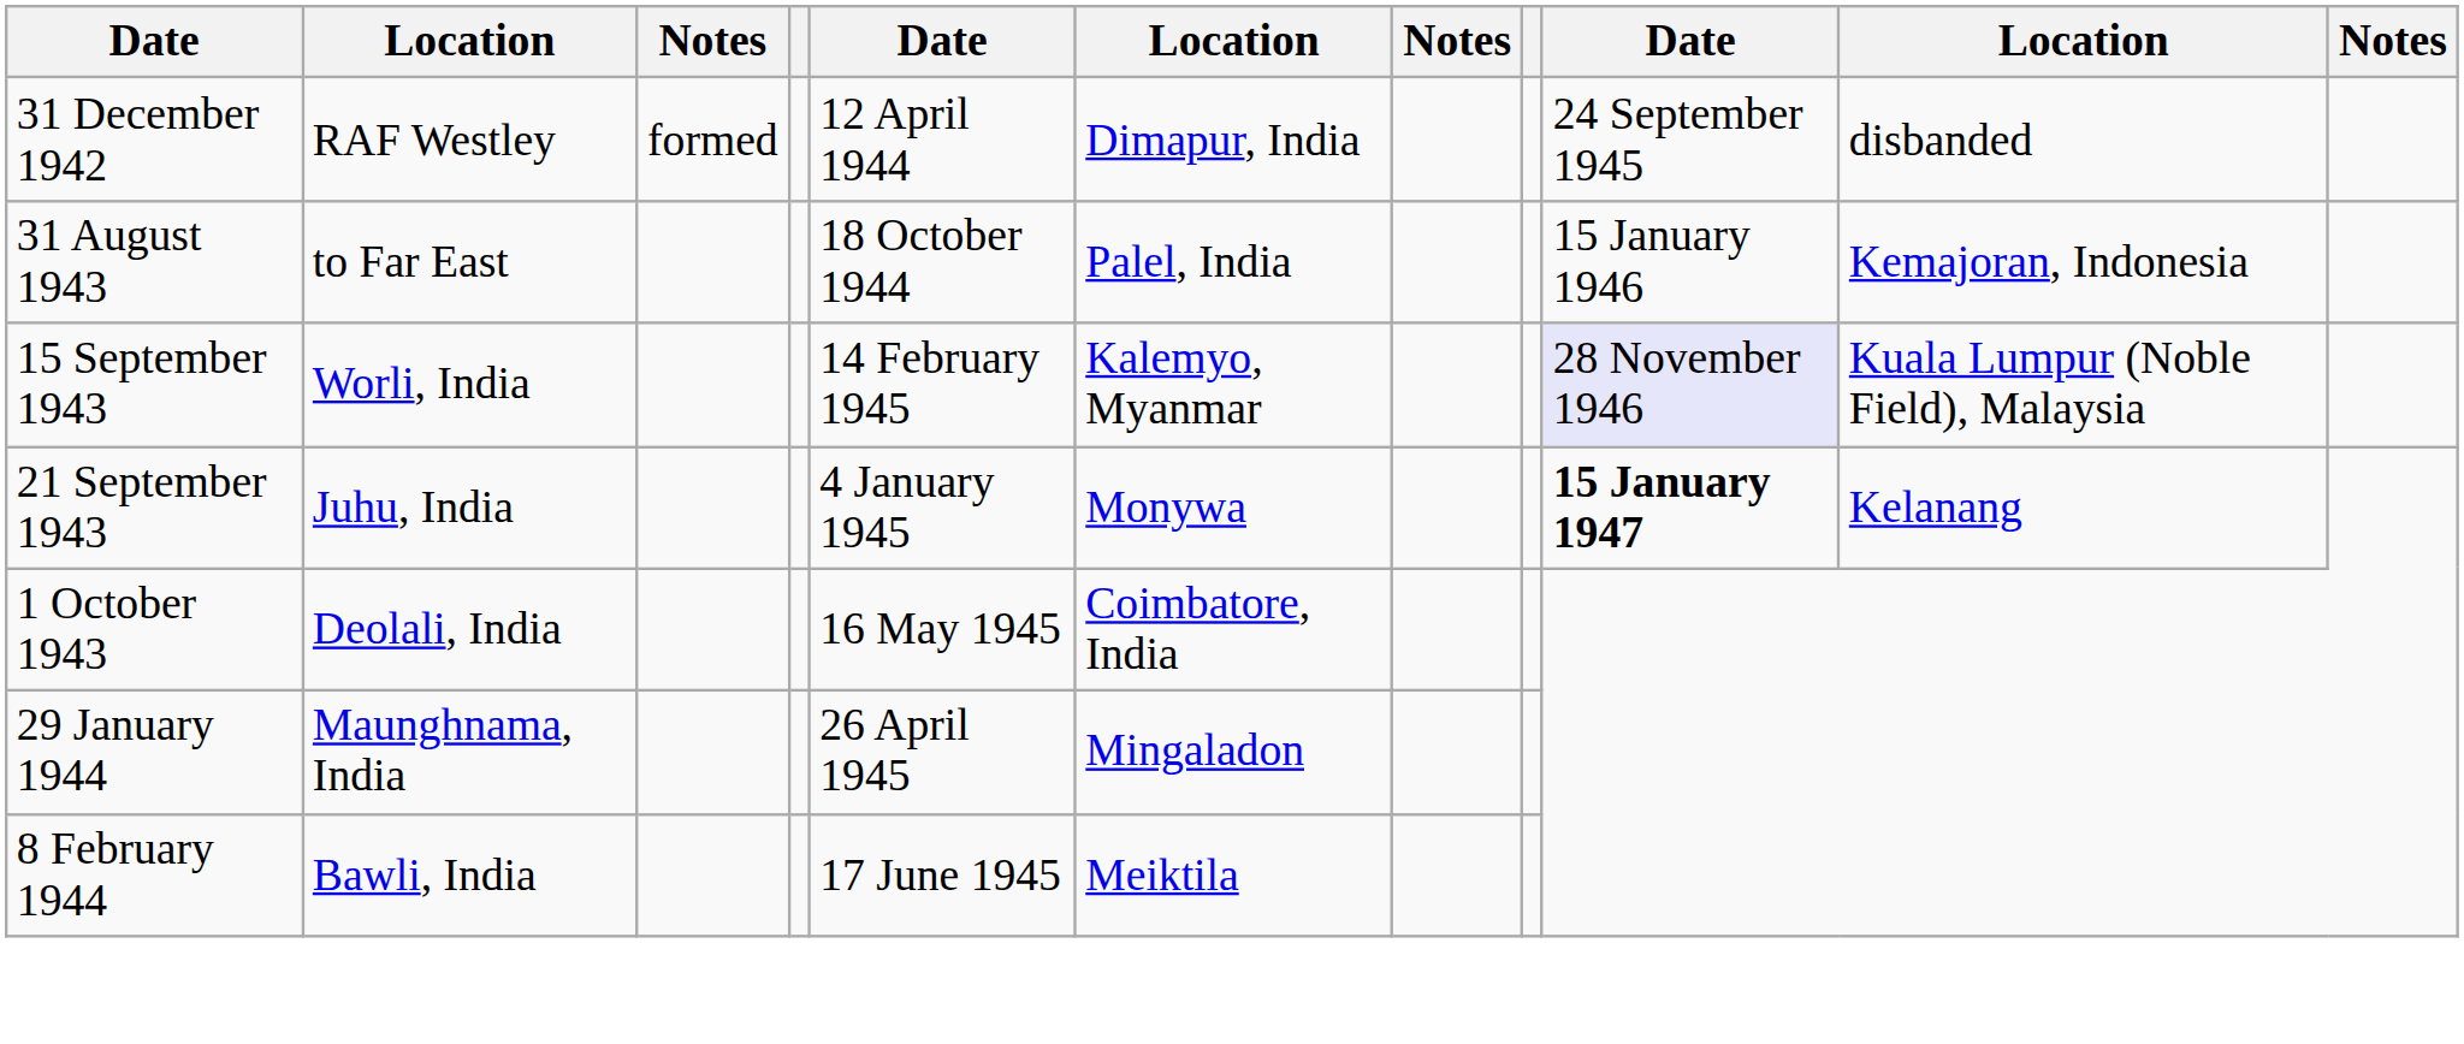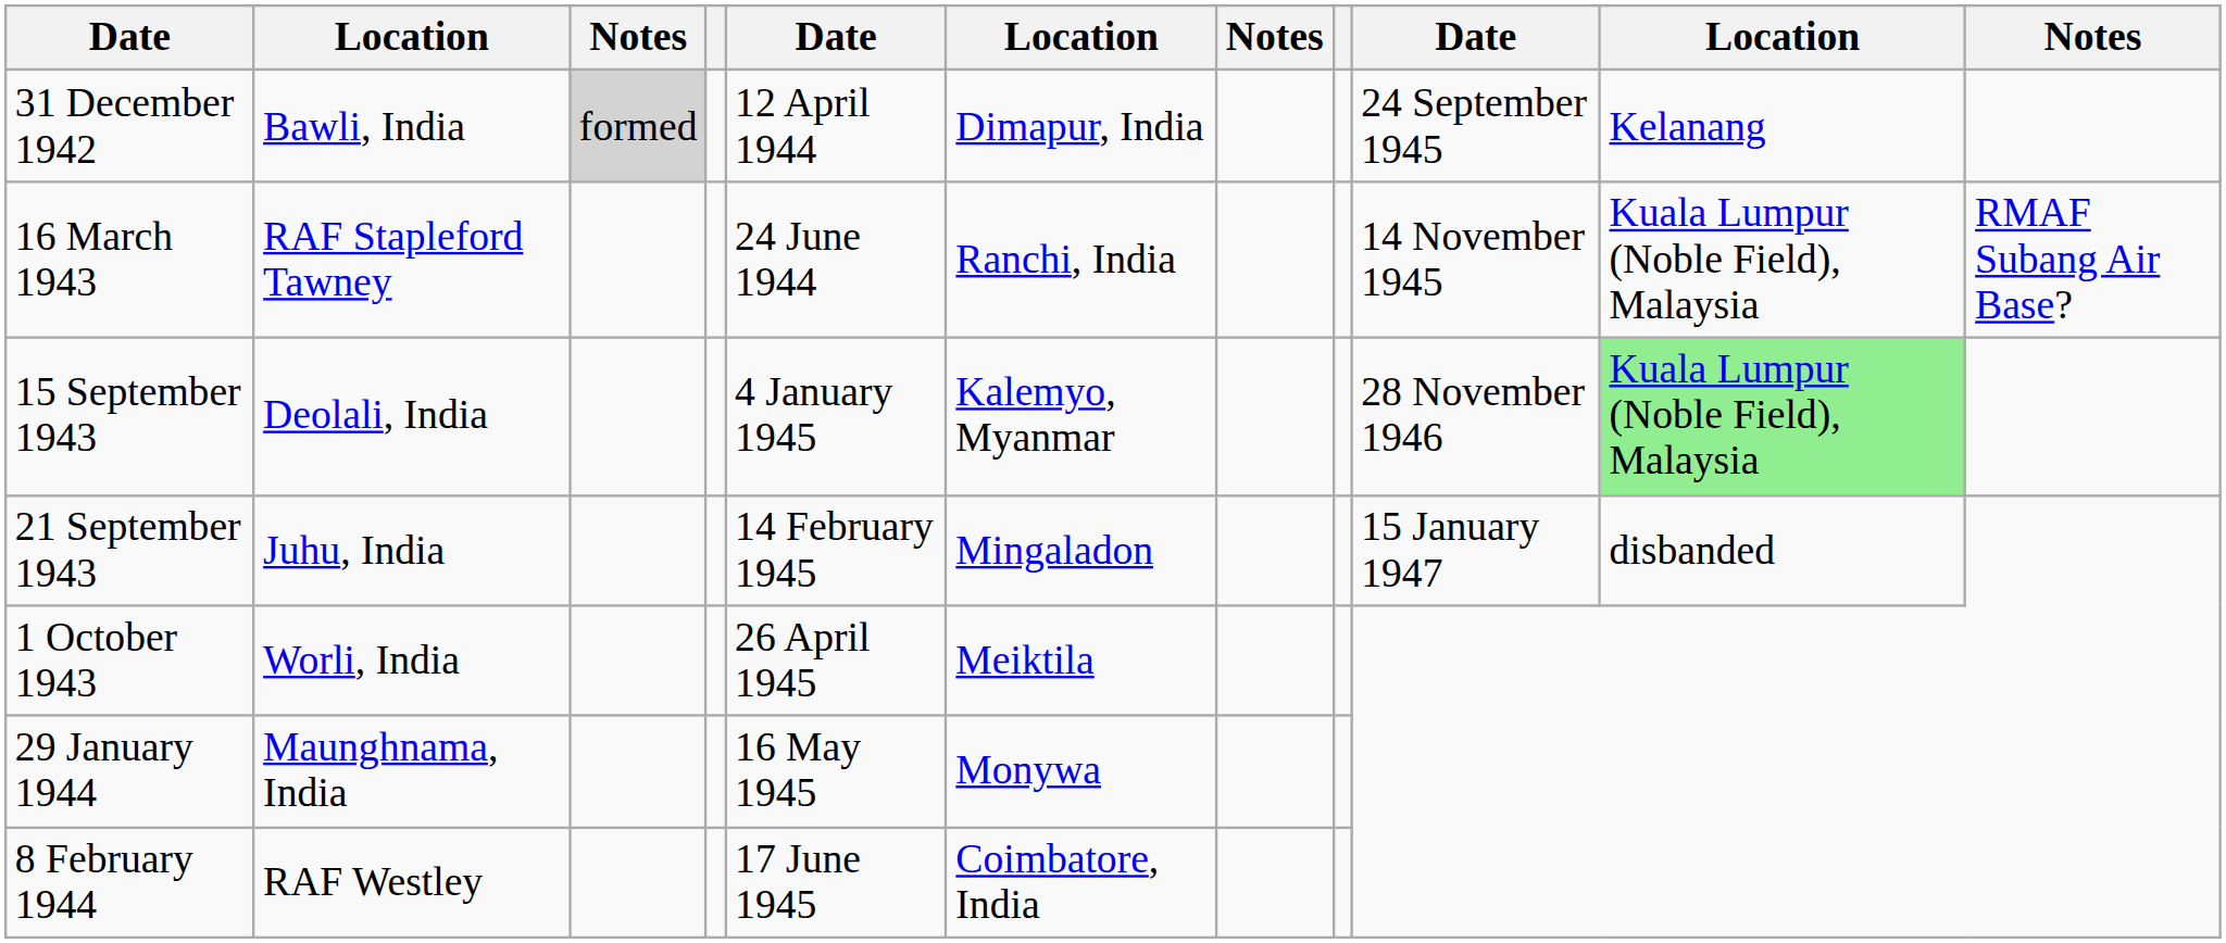 <table class="wikitable">
 <tr>
 <th>Date</th>
 <th>Location</th>
 <th>Notes</th>
 <th></th>
 <th>Date</th>
 <th>Location</th>
 <th>Notes</th>
 <th></th>
 <th>Date</th>
 <th>Location</th>
 <th>Notes</th>
 </tr>
 <tr>
 <td>31 December 1942</td>
-<td>RAF Westley</td>
-<td>formed</td>
+<td><a href='#'>Bawli</a>, India</td>
+<td style="background: lightgrey;">formed</td>
 <td></td>
 <td>12 April 1944</td>
 <td><a href='#'>Dimapur</a>, India</td>
 <td></td>
 <td></td>
 <td>24 September 1945</td>
-<td>disbanded</td>
+<td><a href='#'>Kelanang</a></td>
 <td></td>
 </tr>
 <tr>
-<td>31 August 1943</td>
-<td>to Far East</td>
+<td>16 March 1943</td>
+<td><a href='#'>RAF Stapleford Tawney</a></td>
 <td></td>
 <td></td>
-<td>18 October 1944</td>
-<td><a href='#'>Palel</a>, India</td>
+<td>24 June 1944</td>
+<td><a href='#'>Ranchi</a>, India</td>
 <td></td>
 <td></td>
-<td>15 January 1946</td>
-<td><a href='#'>Kemajoran</a>, Indonesia</td>
-<td></td>
+<td>14 November 1945</td>
+<td><a href='#'>Kuala Lumpur</a> (Noble Field), Malaysia</td>
+<td><a href='#'>RMAF Subang Air Base</a>?</td>
 </tr>
 <tr>
 <td>15 September 1943</td>
-<td><a href='#'>Worli</a>, India</td>
+<td><a href='#'>Deolali</a>, India</td>
 <td></td>
 <td></td>
-<td>14 February 1945</td>
+<td>4 January 1945</td>
 <td><a href='#'>Kalemyo</a>, Myanmar</td>
 <td></td>
 <td></td>
-<td style="background: lavender;">28 November 1946</td>
-<td><a href='#'>Kuala Lumpur</a> (Noble Field), Malaysia</td>
+<td>28 November 1946</td>
+<td style="background: lightgreen;"><a href='#'>Kuala Lumpur</a> (Noble Field), Malaysia</td>
 <td></td>
 </tr>
 <tr>
 <td>21 September 1943</td>
 <td><a href='#'>Juhu</a>, India</td>
 <td></td>
 <td></td>
-<td>4 January 1945</td>
-<td><a href='#'>Monywa</a></td>
+<td>14 February 1945</td>
+<td><a href='#'>Mingaladon</a></td>
 <td></td>
 <td></td>
-<td><strong>15 January 1947</strong></td>
-<td><a href='#'>Kelanang</a></td>
+<td>15 January 1947</td>
+<td>disbanded</td>
 </tr>
 <tr>
 <td>1 October 1943</td>
-<td><a href='#'>Deolali</a>, India</td>
+<td><a href='#'>Worli</a>, India</td>
 <td></td>
 <td></td>
-<td>16 May 1945</td>
-<td><a href='#'>Coimbatore</a>, India</td>
+<td>26 April 1945</td>
+<td><a href='#'>Meiktila</a></td>
 <td></td>
 <td></td>
 </tr>
 <tr>
 <td>29 January 1944</td>
 <td><a href='#'>Maunghnama</a>, India</td>
 <td></td>
 <td></td>
-<td>26 April 1945</td>
-<td><a href='#'>Mingaladon</a></td>
+<td>16 May 1945</td>
+<td><a href='#'>Monywa</a></td>
 <td></td>
 <td></td>
 </tr>
 <tr>
 <td>8 February 1944</td>
-<td><a href='#'>Bawli</a>, India</td>
+<td>RAF Westley</td>
 <td></td>
 <td></td>
 <td>17 June 1945</td>
-<td><a href='#'>Meiktila</a></td>
+<td><a href='#'>Coimbatore</a>, India</td>
 <td></td>
 <td></td>
 </tr>
 </table>
